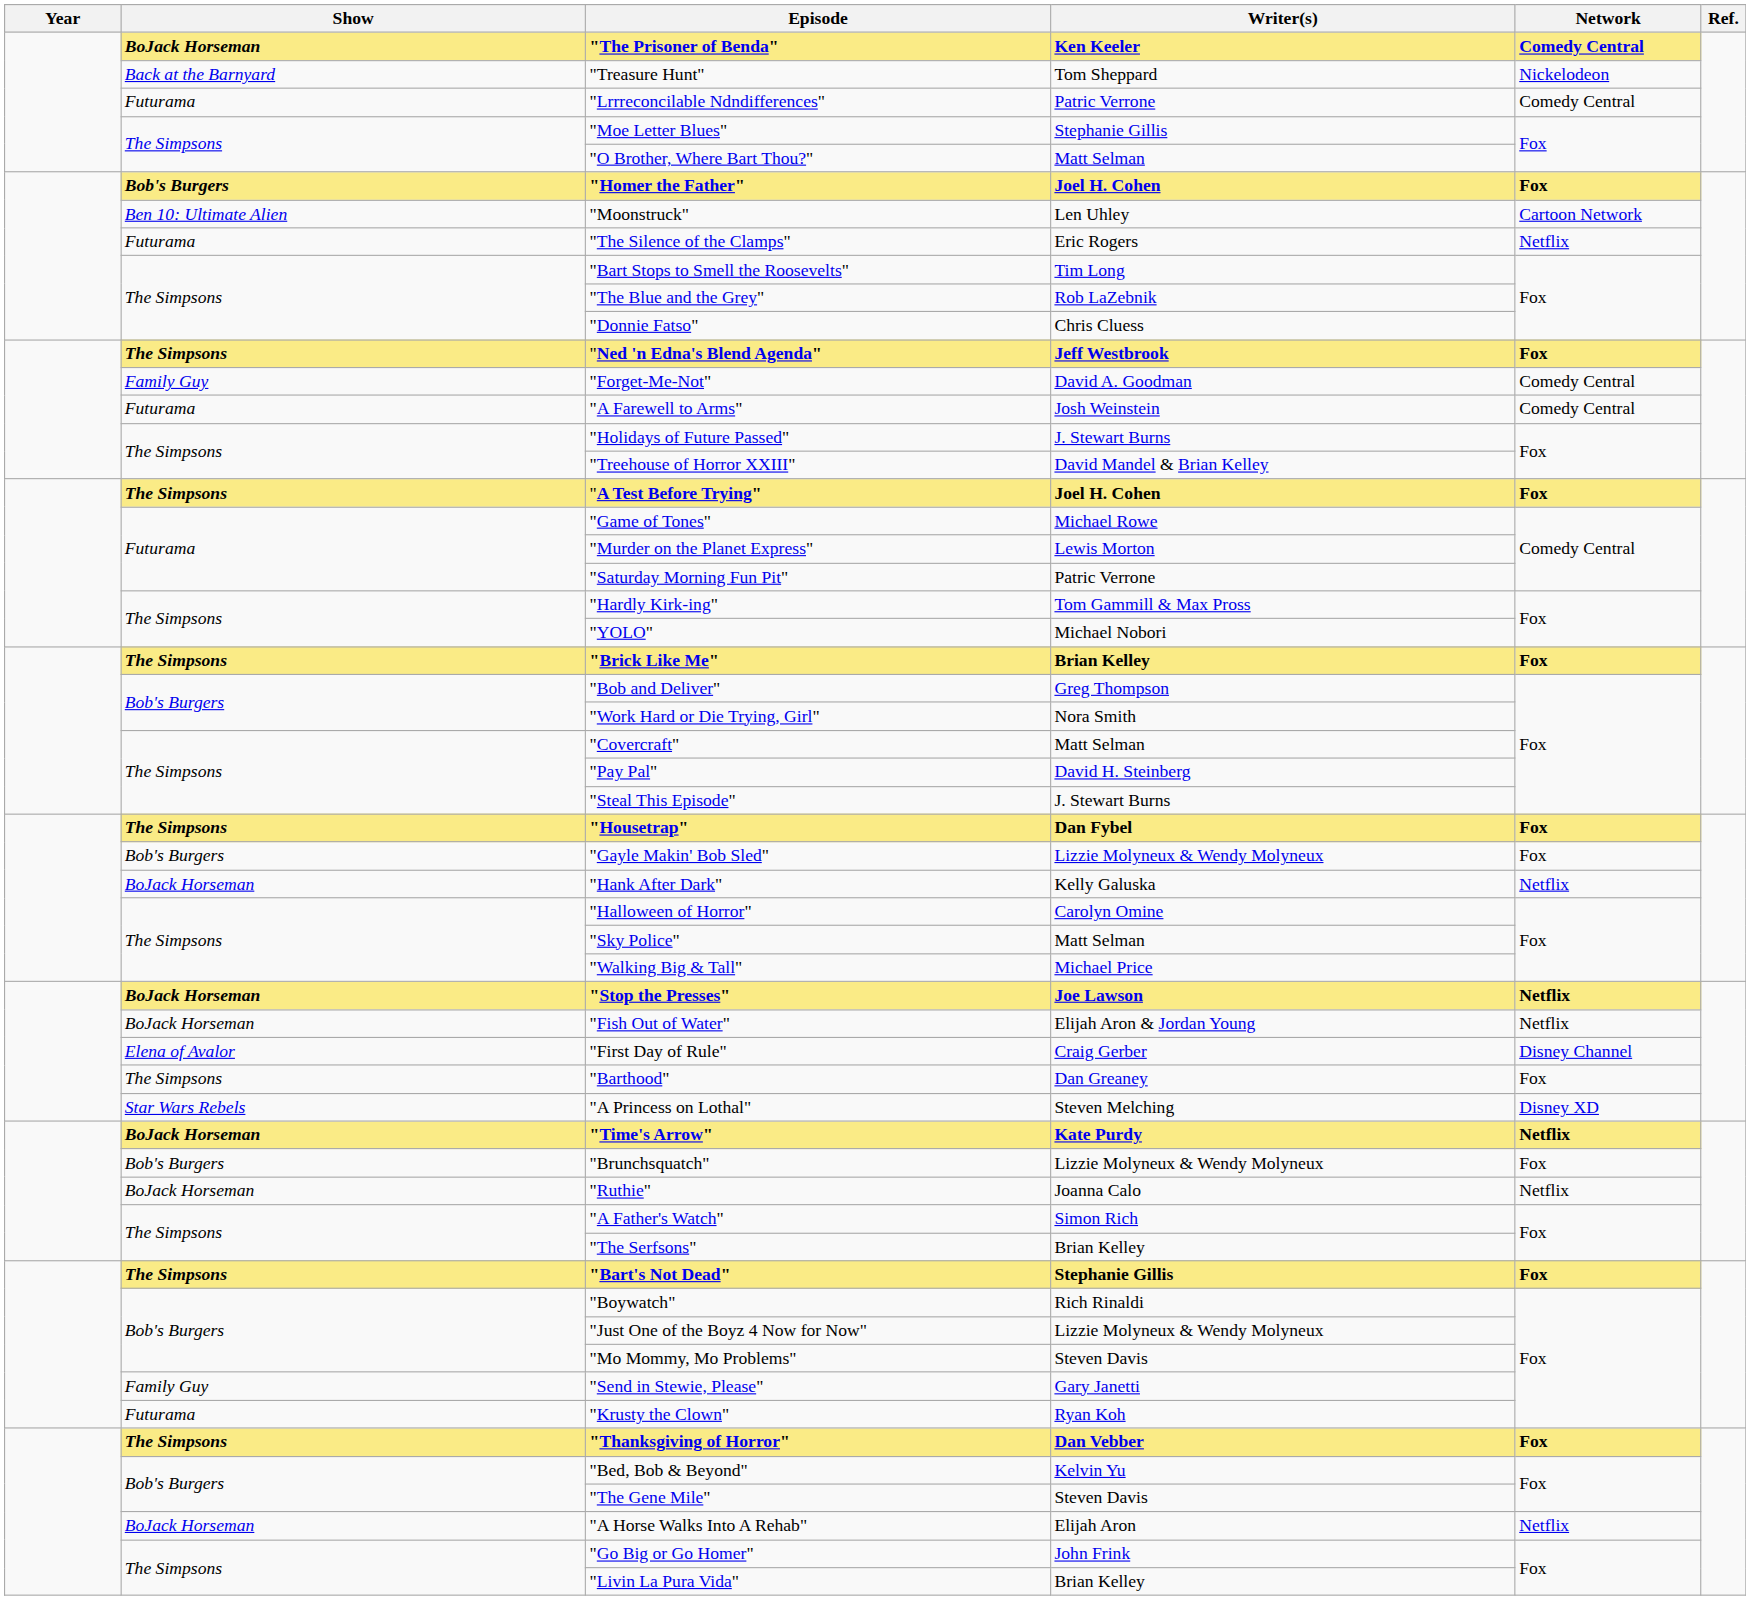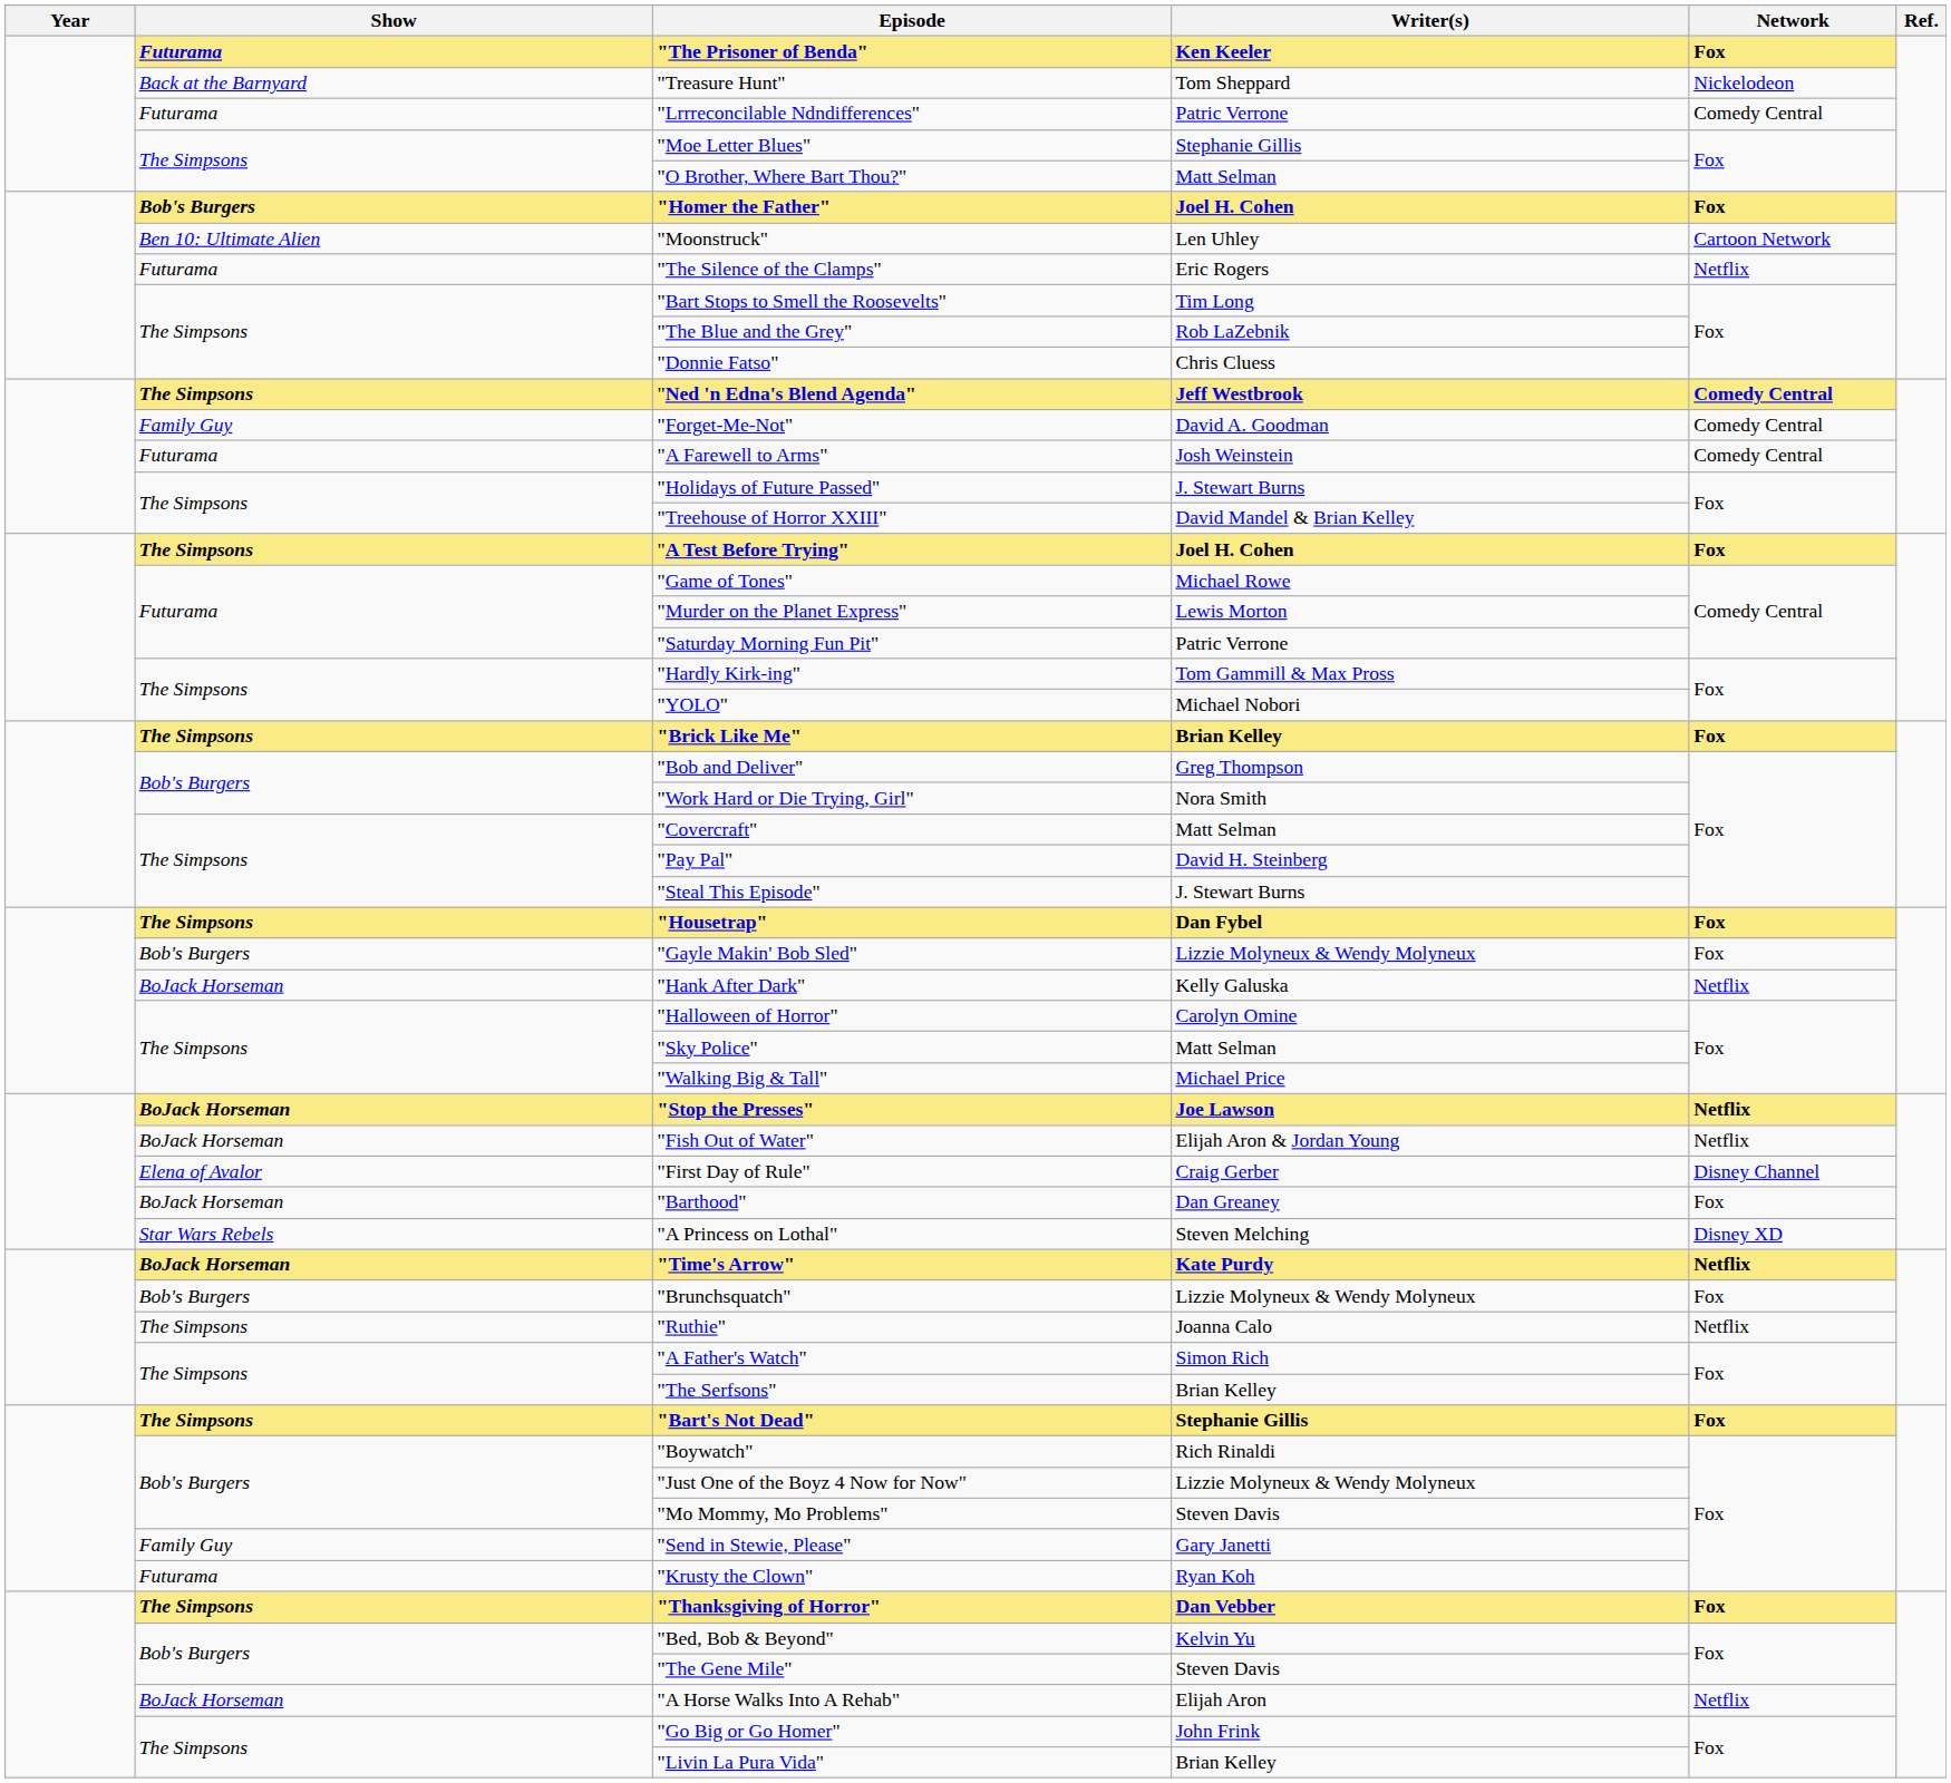 <table class="wikitable" style="width:100%">
 <tr bgcolor="#CCCCCC" align="center">
 <th width="5%">Year</th>
 <th width="20%">Show</th>
 <th width="20%">Episode</th>
 <th width="20%">Writer(s)</th>
 <th width="8%">Network</th>
 <th width="1%">Ref.</th>
 </tr>
 <tr>
 <td rowspan=5></td>
-<td style="background:#FAEB86;"><strong><em>BoJack Horseman</em></strong></td>
+<td style="background:#FAEB86;"><strong><em><a href='#'>Futurama</a></em></strong></td>
 <td style="background:#FAEB86;"><strong>"<a href='#'>The Prisoner of Benda</a>"</strong></td>
 <td style="background:#FAEB86;"><strong><a href='#'>Ken Keeler</a></strong></td>
-<td style="background:#FAEB86;"><strong><a href='#'>Comedy Central</a></strong></td>
+<td style="background:#FAEB86;"><strong>Fox</strong></td>
 <td rowspan=5 style="text-align:center;"><br></td>
 </tr>
 <tr>
 <td><em><a href='#'>Back at the Barnyard</a></em></td>
 <td>"Treasure Hunt"</td>
 <td>Tom Sheppard</td>
 <td><a href='#'>Nickelodeon</a></td>
 </tr>
 <tr>
 <td><em>Futurama</em></td>
 <td>"<a href='#'>Lrrreconcilable Ndndifferences</a>"</td>
 <td><a href='#'>Patric Verrone</a></td>
 <td>Comedy Central</td>
 </tr>
 <tr>
 <td rowspan=2><em><a href='#'>The Simpsons</a></em></td>
 <td>"<a href='#'>Moe Letter Blues</a>"</td>
 <td><a href='#'>Stephanie Gillis</a></td>
 <td rowspan=2><a href='#'>Fox</a></td>
 </tr>
 <tr>
 <td>"<a href='#'>O Brother, Where Bart Thou?</a>"</td>
 <td><a href='#'>Matt Selman</a></td>
 </tr>
 <tr>
 <td rowspan=6></td>
 <td style="background:#FAEB86;"><strong><em>Bob's Burgers</em></strong></td>
 <td style="background:#FAEB86;"><strong>"<a href='#'>Homer the Father</a>"</strong></td>
 <td style="background:#FAEB86;"><strong><a href='#'>Joel H. Cohen</a></strong></td>
 <td style="background:#FAEB86;"><strong>Fox</strong></td>
 <td rowspan=6 style="text-align:center;"></td>
 </tr>
 <tr>
 <td><em><a href='#'>Ben 10: Ultimate Alien</a></em></td>
 <td>"Moonstruck"</td>
 <td>Len Uhley</td>
 <td><a href='#'>Cartoon Network</a></td>
 </tr>
 <tr>
 <td><em>Futurama</em></td>
 <td>"<a href='#'>The Silence of the Clamps</a>"</td>
 <td>Eric Rogers</td>
 <td><a href='#'>Netflix</a></td>
 </tr>
 <tr>
 <td rowspan=3><em>The Simpsons</em></td>
 <td>"<a href='#'>Bart Stops to Smell the Roosevelts</a>"</td>
 <td><a href='#'>Tim Long</a></td>
 <td rowspan=3>Fox</td>
 </tr>
 <tr>
 <td>"<a href='#'>The Blue and the Grey</a>"</td>
 <td><a href='#'>Rob LaZebnik</a></td>
 </tr>
 <tr>
 <td>"<a href='#'>Donnie Fatso</a>"</td>
 <td>Chris Cluess</td>
 </tr>
 <tr>
 <td rowspan=5></td>
 <td style="background:#FAEB86;"><strong><em>The Simpsons</em></strong></td>
 <td style="background:#FAEB86;">"<strong><a href='#'>Ned 'n Edna's Blend Agenda</a>"</strong></td>
 <td style="background:#FAEB86;"><strong><a href='#'>Jeff Westbrook</a></strong></td>
-<td style="background:#FAEB86;"><strong>Fox</strong></td>
+<td style="background:#FAEB86;"><strong><a href='#'>Comedy Central</a></strong></td>
 <td rowspan=5 style="text-align:center;"></td>
 </tr>
 <tr>
 <td><em><a href='#'>Family Guy</a></em></td>
 <td>"<a href='#'>Forget-Me-Not</a>"</td>
 <td><a href='#'>David A. Goodman</a></td>
 <td>Comedy Central</td>
 </tr>
 <tr>
 <td><em>Futurama</em></td>
 <td>"<a href='#'>A Farewell to Arms</a>"</td>
 <td><a href='#'>Josh Weinstein</a></td>
 <td>Comedy Central</td>
 </tr>
 <tr>
 <td rowspan=2><em>The Simpsons</em></td>
 <td>"<a href='#'>Holidays of Future Passed</a>"</td>
 <td><a href='#'>J. Stewart Burns</a></td>
 <td rowspan="2">Fox</td>
 </tr>
 <tr>
 <td>"<a href='#'>Treehouse of Horror XXIII</a>"</td>
 <td><a href='#'>David Mandel</a> & <a href='#'>Brian Kelley</a></td>
 </tr>
 <tr>
 <td rowspan=6></td>
 <td style="background:#FAEB86;"><strong><em>The Simpsons</em></strong></td>
 <td style="background:#FAEB86;">"<strong><a href='#'>A Test Before Trying</a>"</strong></td>
 <td style="background:#FAEB86;"><strong>Joel H. Cohen</strong></td>
 <td style="background:#FAEB86;"><strong>Fox</strong></td>
 <td rowspan=6 style="text-align:center;"><br></td>
 </tr>
 <tr>
 <td rowspan=3><em>Futurama</em></td>
 <td>"<a href='#'>Game of Tones</a>"</td>
 <td><a href='#'>Michael Rowe</a></td>
 <td rowspan=3>Comedy Central</td>
 </tr>
 <tr>
 <td>"<a href='#'>Murder on the Planet Express</a>"</td>
 <td><a href='#'>Lewis Morton</a></td>
 </tr>
 <tr>
 <td>"<a href='#'>Saturday Morning Fun Pit</a>"</td>
 <td>Patric Verrone</td>
 </tr>
 <tr>
 <td rowspan=2><em>The Simpsons</em></td>
 <td>"<a href='#'>Hardly Kirk-ing</a>"</td>
 <td><a href='#'>Tom Gammill & Max Pross</a></td>
 <td rowspan=2>Fox</td>
 </tr>
 <tr>
 <td>"<a href='#'>YOLO</a>"</td>
 <td>Michael Nobori</td>
 </tr>
 <tr>
 <td rowspan=6></td>
 <td style="background:#FAEB86;"><strong><em>The Simpsons</em></strong></td>
 <td style="background:#FAEB86;"><strong>"<a href='#'>Brick Like Me</a>"</strong></td>
 <td style="background:#FAEB86;"><strong>Brian Kelley</strong></td>
 <td style="background:#FAEB86;"><strong>Fox</strong></td>
 <td rowspan=6 style="text-align:center;"></td>
 </tr>
 <tr>
 <td rowspan=2><em><a href='#'>Bob's Burgers</a></em></td>
 <td>"<a href='#'>Bob and Deliver</a>"</td>
 <td><a href='#'>Greg Thompson</a></td>
 <td rowspan=5>Fox</td>
 </tr>
 <tr>
 <td>"<a href='#'>Work Hard or Die Trying, Girl</a>"</td>
 <td>Nora Smith</td>
 </tr>
 <tr>
 <td rowspan=3><em>The Simpsons</em></td>
 <td>"<a href='#'>Covercraft</a>"</td>
 <td>Matt Selman</td>
 </tr>
 <tr>
 <td>"<a href='#'>Pay Pal</a>"</td>
 <td><a href='#'>David H. Steinberg</a></td>
 </tr>
 <tr>
 <td>"<a href='#'>Steal This Episode</a>"</td>
 <td>J. Stewart Burns</td>
 </tr>
 <tr>
 <td rowspan=6></td>
 <td style="background:#FAEB86;"><strong><em>The Simpsons</em></strong></td>
 <td style="background:#FAEB86;"><strong>"<a href='#'>Housetrap</a>"</strong></td>
 <td style="background:#FAEB86;"><strong>Dan Fybel</strong></td>
 <td style="background:#FAEB86;"><strong>Fox</strong></td>
 <td rowspan=6 style="text-align:center;"></td>
 </tr>
 <tr>
 <td><em>Bob's Burgers</em></td>
 <td>"<a href='#'>Gayle Makin' Bob Sled</a>"</td>
 <td><a href='#'>Lizzie Molyneux & Wendy Molyneux</a></td>
 <td>Fox</td>
 </tr>
 <tr>
 <td><em><a href='#'>BoJack Horseman</a></em></td>
 <td>"<a href='#'>Hank After Dark</a>"</td>
 <td>Kelly Galuska</td>
 <td><a href='#'>Netflix</a></td>
 </tr>
 <tr>
 <td rowspan=3><em>The Simpsons</em></td>
 <td>"<a href='#'>Halloween of Horror</a>"</td>
 <td><a href='#'>Carolyn Omine</a></td>
 <td rowspan=3>Fox</td>
 </tr>
 <tr>
 <td>"<a href='#'>Sky Police</a>"</td>
 <td>Matt Selman</td>
 </tr>
 <tr>
 <td>"<a href='#'>Walking Big & Tall</a>"</td>
 <td><a href='#'>Michael Price</a></td>
 </tr>
 <tr>
 <td rowspan=5></td>
 <td style="background:#FAEB86;"><strong><em>BoJack Horseman</em></strong></td>
 <td style="background:#FAEB86;"><strong>"<a href='#'>Stop the Presses</a>"</strong></td>
 <td style="background:#FAEB86;"><strong><a href='#'>Joe Lawson</a></strong></td>
 <td style="background:#FAEB86;"><strong>Netflix</strong></td>
 <td rowspan=5 style="text-align:center;"></td>
 </tr>
 <tr>
 <td><em>BoJack Horseman</em></td>
 <td>"<a href='#'>Fish Out of Water</a>"</td>
 <td>Elijah Aron & <a href='#'>Jordan Young</a></td>
 <td>Netflix</td>
 </tr>
 <tr>
 <td><em><a href='#'>Elena of Avalor</a></em></td>
 <td>"First Day of Rule"</td>
 <td><a href='#'>Craig Gerber</a></td>
 <td><a href='#'>Disney Channel</a></td>
 </tr>
 <tr>
-<td><em>The Simpsons</em></td>
+<td><em>BoJack Horseman</em></td>
 <td>"<a href='#'>Barthood</a>"</td>
 <td><a href='#'>Dan Greaney</a></td>
 <td>Fox</td>
 </tr>
 <tr>
 <td><em><a href='#'>Star Wars Rebels</a></em></td>
 <td>"A Princess on Lothal"</td>
 <td>Steven Melching</td>
 <td><a href='#'>Disney XD</a></td>
 </tr>
 <tr>
 <td rowspan=5></td>
 <td style="background:#FAEB86;"><strong><em>BoJack Horseman</em></strong></td>
 <td style="background:#FAEB86;"><strong>"<a href='#'>Time's Arrow</a>"</strong></td>
 <td style="background:#FAEB86;"><strong><a href='#'>Kate Purdy</a></strong></td>
 <td style="background:#FAEB86;"><strong>Netflix</strong></td>
 <td rowspan=5 style="text-align:center;"></td>
 </tr>
 <tr>
 <td><em>Bob's Burgers</em></td>
 <td>"Brunchsquatch"</td>
 <td>Lizzie Molyneux & Wendy Molyneux</td>
 <td>Fox</td>
 </tr>
 <tr>
-<td><em>BoJack Horseman</em></td>
+<td><em>The Simpsons</em></td>
 <td>"<a href='#'>Ruthie</a>"</td>
 <td>Joanna Calo</td>
 <td>Netflix</td>
 </tr>
 <tr>
 <td rowspan="2"><em>The Simpsons</em></td>
 <td>"<a href='#'>A Father's Watch</a>"</td>
 <td><a href='#'>Simon Rich</a></td>
 <td rowspan="2">Fox</td>
 </tr>
 <tr>
 <td>"<a href='#'>The Serfsons</a>"</td>
 <td>Brian Kelley</td>
 </tr>
 <tr>
 <td rowspan=6></td>
 <td style="background:#FAEB86;"><strong><em>The Simpsons</em></strong></td>
 <td style="background:#FAEB86;"><strong>"<a href='#'>Bart's Not Dead</a>"</strong></td>
 <td style="background:#FAEB86;"><strong>Stephanie Gillis</strong></td>
 <td style="background:#FAEB86;"><strong>Fox</strong></td>
 <td rowspan=6 style="text-align:center;"></td>
 </tr>
 <tr>
 <td rowspan="3"><em>Bob's Burgers</em></td>
 <td>"Boywatch"</td>
 <td>Rich Rinaldi</td>
 <td rowspan="5">Fox</td>
 </tr>
 <tr>
 <td>"Just One of the Boyz 4 Now for Now"</td>
 <td>Lizzie Molyneux & Wendy Molyneux</td>
 </tr>
 <tr>
 <td>"Mo Mommy, Mo Problems"</td>
 <td>Steven Davis</td>
 </tr>
 <tr>
 <td><em>Family Guy</em></td>
 <td>"<a href='#'>Send in Stewie, Please</a>"</td>
 <td><a href='#'>Gary Janetti</a></td>
 </tr>
 <tr>
 <td><em>Futurama</em></td>
 <td>"<a href='#'>Krusty the Clown</a>"</td>
 <td><a href='#'>Ryan Koh</a></td>
 </tr>
 <tr>
 <td rowspan=6></td>
 <td style="background:#FAEB86;"><strong><em>The Simpsons</em></strong></td>
 <td style="background:#FAEB86;"><strong>"<a href='#'>Thanksgiving of Horror</a>"</strong></td>
 <td style="background:#FAEB86;"><strong><a href='#'>Dan Vebber</a></strong></td>
 <td style="background:#FAEB86;"><strong>Fox</strong></td>
 <td rowspan=6 style="text-align:center;"></td>
 </tr>
 <tr>
 <td rowspan="2"><em>Bob's Burgers</em></td>
 <td>"Bed, Bob & Beyond"</td>
 <td><a href='#'>Kelvin Yu</a></td>
 <td rowspan="2">Fox</td>
 </tr>
 <tr>
 <td>"<a href='#'>The Gene Mile</a>"</td>
 <td>Steven Davis</td>
 </tr>
 <tr>
 <td><em><a href='#'>BoJack Horseman</a></em></td>
 <td>"A Horse Walks Into A Rehab"</td>
 <td>Elijah Aron</td>
 <td><a href='#'>Netflix</a></td>
 </tr>
 <tr>
 <td rowspan=2><em>The Simpsons</em></td>
 <td>"<a href='#'>Go Big or Go Homer</a>"</td>
 <td><a href='#'>John Frink</a></td>
 <td rowspan="2">Fox</td>
 </tr>
 <tr>
 <td>"<a href='#'>Livin La Pura Vida</a>"</td>
 <td>Brian Kelley</td>
 </tr>
 </table>
